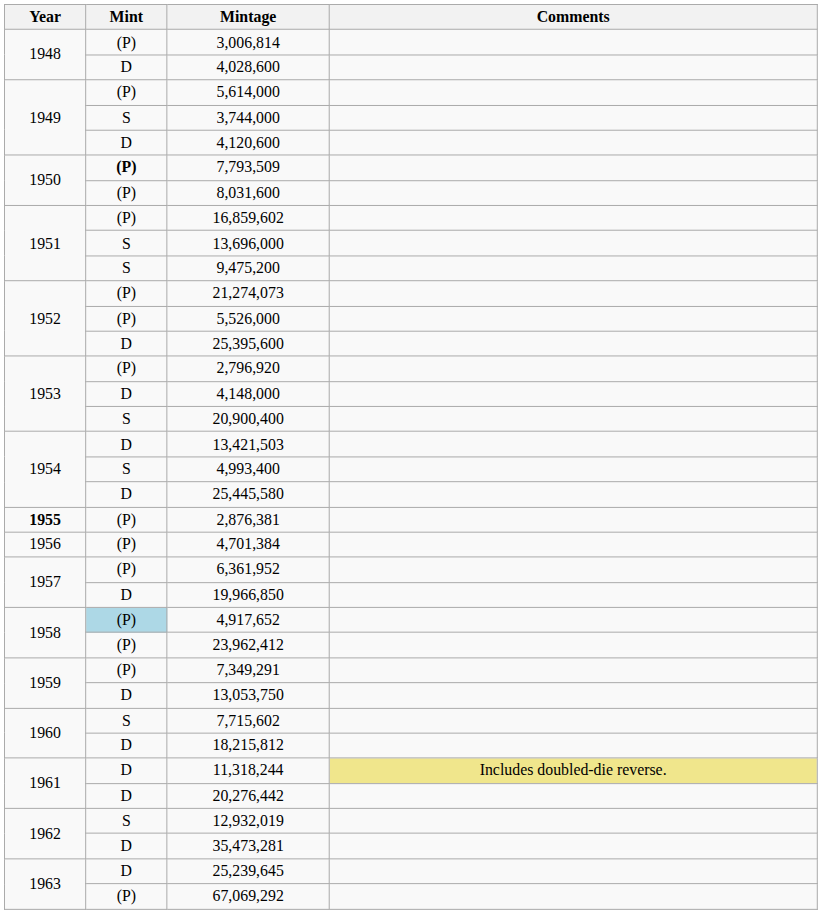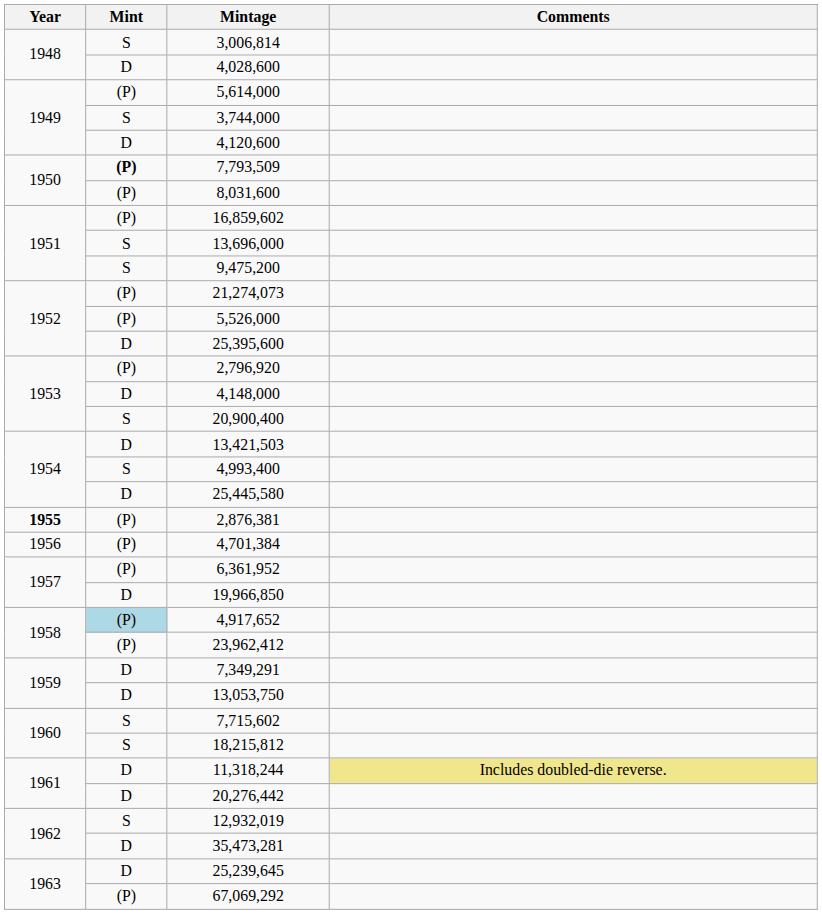 <table class="wikitable sortable" style="min-width:65%; text-align:center;">
 <tr>
 <th width="10%">Year</th>
 <th width="10%">Mint</th>
 <th width="20%">Mintage</th>
 <th width="60%">Comments</th>
 </tr>
 <tr>
 <td rowspan="2">1948</td>
-<td>(P)</td>
+<td>S</td>
 <td>3,006,814</td>
 <td></td>
 </tr>
 <tr>
 <td>D</td>
 <td>4,028,600</td>
 <td></td>
 </tr>
 <tr>
 <td rowspan="3">1949</td>
 <td>(P)</td>
 <td>5,614,000</td>
 <td></td>
 </tr>
 <tr>
 <td>S</td>
 <td>3,744,000</td>
 <td></td>
 </tr>
 <tr>
 <td>D</td>
 <td>4,120,600</td>
 <td></td>
 </tr>
 <tr>
 <td rowspan="2">1950</td>
 <td><strong>(P)</strong></td>
 <td>7,793,509</td>
 <td></td>
 </tr>
 <tr>
 <td>(P)</td>
 <td>8,031,600</td>
 <td></td>
 </tr>
 <tr>
 <td rowspan="3">1951</td>
 <td>(P)</td>
 <td>16,859,602</td>
 <td></td>
 </tr>
 <tr>
 <td>S</td>
 <td>13,696,000</td>
 <td></td>
 </tr>
 <tr>
 <td>S</td>
 <td>9,475,200</td>
 <td></td>
 </tr>
 <tr>
 <td rowspan="3">1952</td>
 <td>(P)</td>
 <td>21,274,073</td>
 <td></td>
 </tr>
 <tr>
 <td>(P)</td>
 <td>5,526,000</td>
 <td></td>
 </tr>
 <tr>
 <td>D</td>
 <td>25,395,600</td>
 <td></td>
 </tr>
 <tr>
 <td rowspan="3">1953</td>
 <td>(P)</td>
 <td>2,796,920</td>
 <td></td>
 </tr>
 <tr>
 <td>D</td>
 <td>4,148,000</td>
 <td></td>
 </tr>
 <tr>
 <td>S</td>
 <td>20,900,400</td>
 <td></td>
 </tr>
 <tr>
 <td rowspan="3">1954</td>
 <td>D</td>
 <td>13,421,503</td>
 <td></td>
 </tr>
 <tr>
 <td>S</td>
 <td>4,993,400</td>
 <td></td>
 </tr>
 <tr>
 <td>D</td>
 <td>25,445,580</td>
 <td></td>
 </tr>
 <tr>
 <td><strong>1955</strong></td>
 <td>(P)</td>
 <td>2,876,381</td>
 <td></td>
 </tr>
 <tr>
 <td>1956</td>
 <td>(P)</td>
 <td>4,701,384</td>
 <td></td>
 </tr>
 <tr>
 <td rowspan="2">1957</td>
 <td>(P)</td>
 <td>6,361,952</td>
 <td></td>
 </tr>
 <tr>
 <td>D</td>
 <td>19,966,850</td>
 <td></td>
 </tr>
 <tr>
 <td rowspan="2">1958</td>
 <td style="background: lightblue;">(P)</td>
 <td>4,917,652</td>
 <td></td>
 </tr>
 <tr>
 <td>(P)</td>
 <td>23,962,412</td>
 <td></td>
 </tr>
 <tr>
 <td rowspan="2">1959</td>
-<td>(P)</td>
+<td>D</td>
 <td>7,349,291</td>
 <td></td>
 </tr>
 <tr>
 <td>D</td>
 <td>13,053,750</td>
 <td></td>
 </tr>
 <tr>
 <td rowspan="2">1960</td>
 <td>S</td>
 <td>7,715,602</td>
 <td></td>
 </tr>
 <tr>
-<td>D</td>
+<td>S</td>
 <td>18,215,812</td>
 <td></td>
 </tr>
 <tr>
 <td rowspan="2">1961</td>
 <td>D</td>
 <td>11,318,244</td>
 <td style="background: khaki;">Includes doubled-die reverse.</td>
 </tr>
 <tr>
 <td>D</td>
 <td>20,276,442</td>
 <td></td>
 </tr>
 <tr>
 <td rowspan="2">1962</td>
 <td>S</td>
 <td>12,932,019</td>
 <td></td>
 </tr>
 <tr>
 <td>D</td>
 <td>35,473,281</td>
 <td></td>
 </tr>
 <tr>
 <td rowspan="2">1963</td>
 <td>D</td>
 <td>25,239,645</td>
 <td></td>
 </tr>
 <tr>
 <td>(P)</td>
 <td>67,069,292</td>
 <td></td>
 </tr>
 </table>
